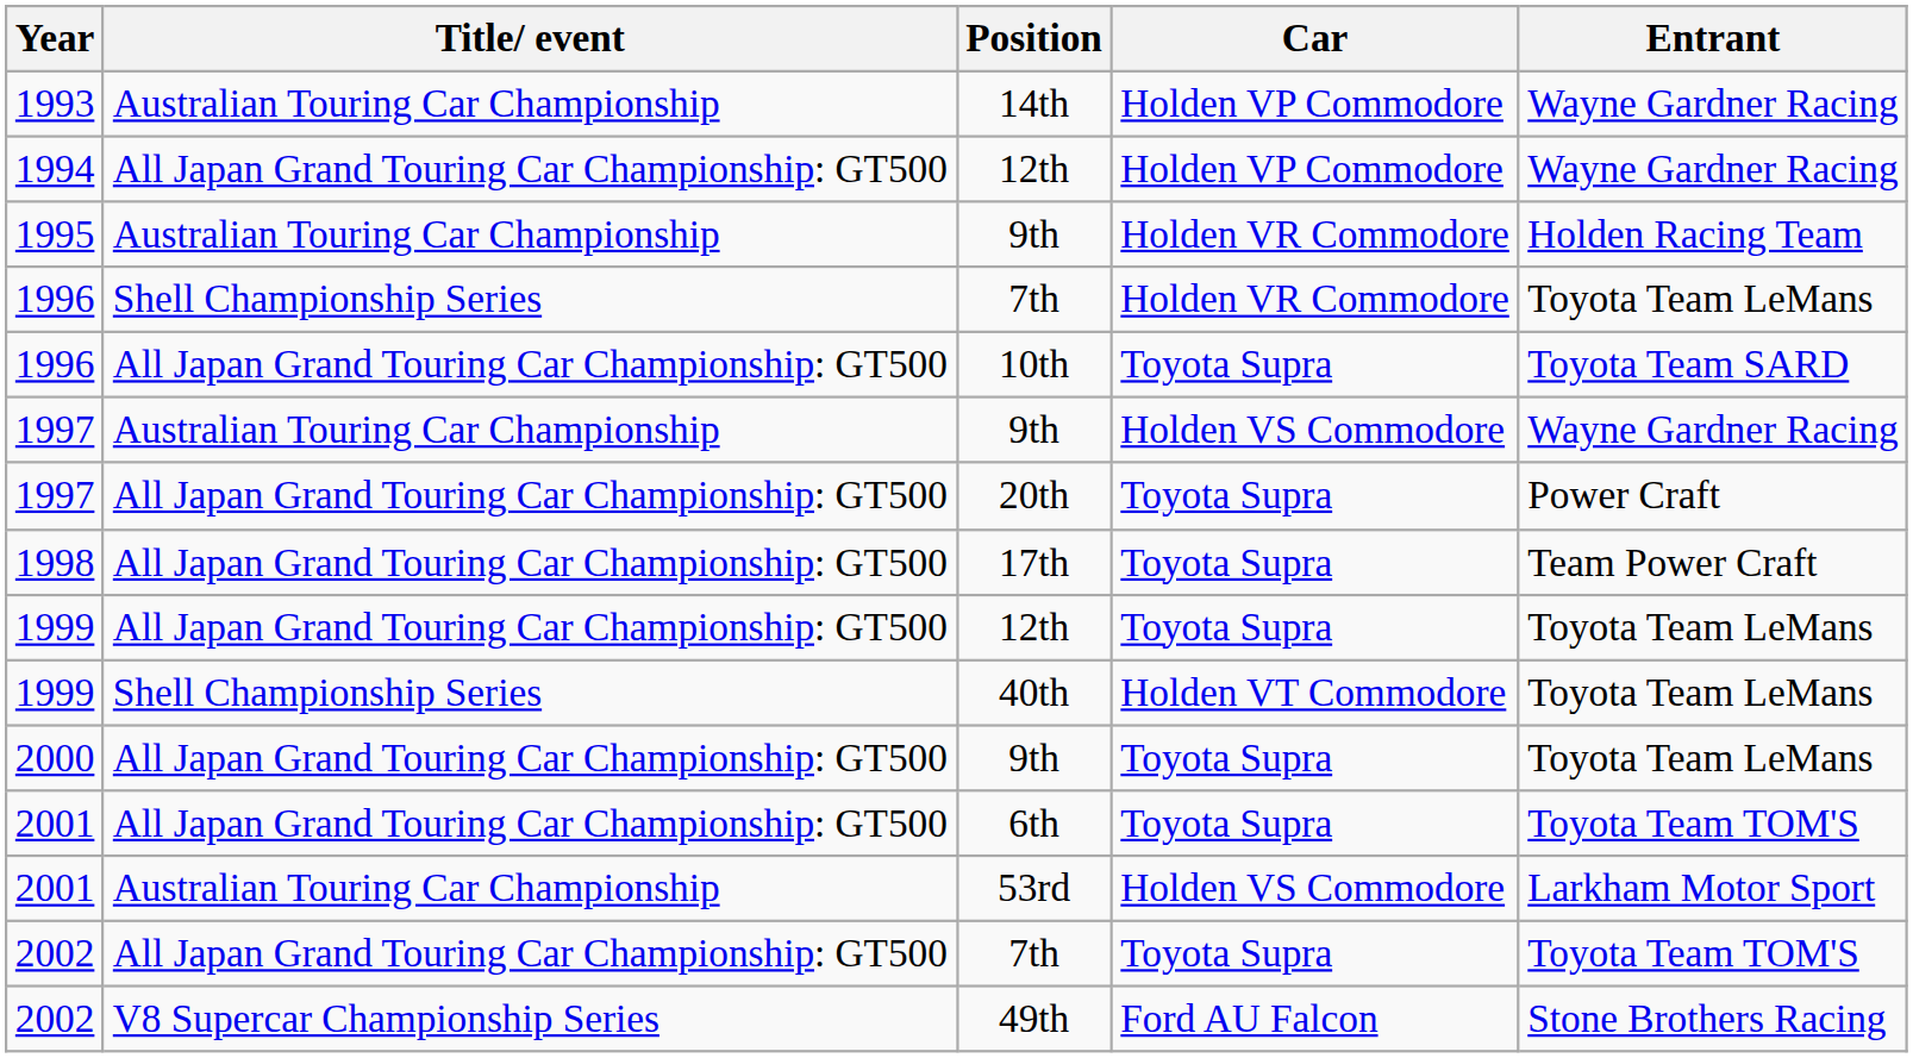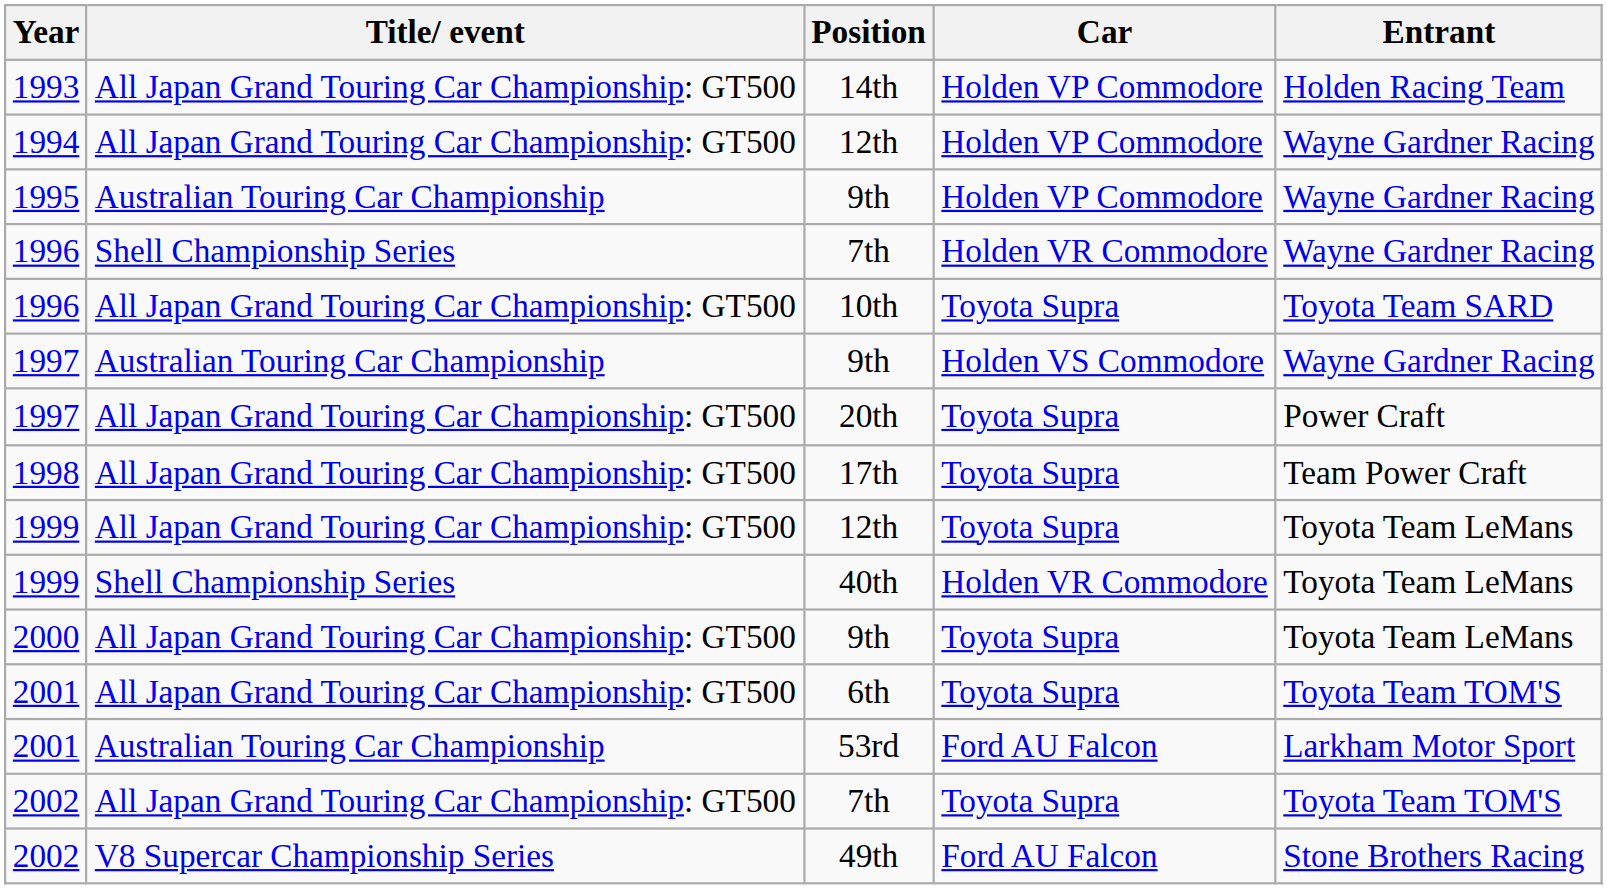 <table class="wikitable" style="font-size: 95%;">
 <tr>
 <th>Year</th>
 <th>Title/ event</th>
 <th>Position</th>
 <th>Car</th>
 <th>Entrant</th>
 </tr>
 <tr>
 <td><a href='#'>1993</a></td>
-<td><a href='#'>Australian Touring Car Championship</a></td>
+<td><a href='#'>All Japan Grand Touring Car Championship</a>: GT500</td>
 <td align="center">14th</td>
 <td><a href='#'>Holden VP Commodore</a></td>
-<td><a href='#'>Wayne Gardner Racing</a></td>
+<td><a href='#'>Holden Racing Team</a></td>
 </tr>
 <tr>
 <td><a href='#'>1994</a></td>
 <td><a href='#'>All Japan Grand Touring Car Championship</a>: GT500</td>
 <td align="center">12th</td>
 <td><a href='#'>Holden VP Commodore</a></td>
 <td><a href='#'>Wayne Gardner Racing</a></td>
 </tr>
 <tr>
 <td><a href='#'>1995</a></td>
 <td><a href='#'>Australian Touring Car Championship</a></td>
 <td align="center">9th</td>
-<td><a href='#'>Holden VR Commodore</a></td>
-<td><a href='#'>Holden Racing Team</a></td>
+<td><a href='#'>Holden VP Commodore</a></td>
+<td><a href='#'>Wayne Gardner Racing</a></td>
 </tr>
 <tr>
 <td><a href='#'>1996</a></td>
 <td><a href='#'>Shell Championship Series</a></td>
 <td align="center">7th</td>
 <td><a href='#'>Holden VR Commodore</a></td>
-<td>Toyota Team LeMans</td>
+<td><a href='#'>Wayne Gardner Racing</a></td>
 </tr>
 <tr>
 <td><a href='#'>1996</a></td>
 <td><a href='#'>All Japan Grand Touring Car Championship</a>: GT500</td>
 <td align="center">10th</td>
 <td><a href='#'>Toyota Supra</a></td>
 <td><a href='#'>Toyota Team SARD</a></td>
 </tr>
 <tr>
 <td><a href='#'>1997</a></td>
 <td><a href='#'>Australian Touring Car Championship</a></td>
 <td align="center">9th</td>
 <td><a href='#'>Holden VS Commodore</a></td>
 <td><a href='#'>Wayne Gardner Racing</a></td>
 </tr>
 <tr>
 <td><a href='#'>1997</a></td>
 <td><a href='#'>All Japan Grand Touring Car Championship</a>: GT500</td>
 <td align="center">20th</td>
 <td><a href='#'>Toyota Supra</a></td>
 <td>Power Craft</td>
 </tr>
 <tr>
 <td><a href='#'>1998</a></td>
 <td><a href='#'>All Japan Grand Touring Car Championship</a>: GT500</td>
 <td align="center">17th</td>
 <td><a href='#'>Toyota Supra</a></td>
 <td>Team Power Craft</td>
 </tr>
 <tr>
 <td><a href='#'>1999</a></td>
 <td><a href='#'>All Japan Grand Touring Car Championship</a>: GT500</td>
 <td align="center">12th</td>
 <td><a href='#'>Toyota Supra</a></td>
 <td>Toyota Team LeMans</td>
 </tr>
 <tr>
 <td><a href='#'>1999</a></td>
 <td><a href='#'>Shell Championship Series</a></td>
 <td align="center">40th</td>
-<td><a href='#'>Holden VT Commodore</a></td>
+<td><a href='#'>Holden VR Commodore</a></td>
 <td>Toyota Team LeMans</td>
 </tr>
 <tr>
 <td><a href='#'>2000</a></td>
 <td><a href='#'>All Japan Grand Touring Car Championship</a>: GT500</td>
 <td align="center">9th</td>
 <td><a href='#'>Toyota Supra</a></td>
 <td>Toyota Team LeMans</td>
 </tr>
 <tr>
 <td><a href='#'>2001</a></td>
 <td><a href='#'>All Japan Grand Touring Car Championship</a>: GT500</td>
 <td align="center">6th</td>
 <td><a href='#'>Toyota Supra</a></td>
 <td><a href='#'>Toyota Team TOM'S</a></td>
 </tr>
 <tr>
 <td><a href='#'>2001</a></td>
 <td><a href='#'>Australian Touring Car Championship</a></td>
 <td align="center">53rd</td>
-<td><a href='#'>Holden VS Commodore</a></td>
+<td><a href='#'>Ford AU Falcon</a></td>
 <td><a href='#'>Larkham Motor Sport</a></td>
 </tr>
 <tr>
 <td><a href='#'>2002</a></td>
 <td><a href='#'>All Japan Grand Touring Car Championship</a>: GT500</td>
 <td align="center">7th</td>
 <td><a href='#'>Toyota Supra</a></td>
 <td><a href='#'>Toyota Team TOM'S</a></td>
 </tr>
 <tr>
 <td><a href='#'>2002</a></td>
 <td><a href='#'>V8 Supercar Championship Series</a></td>
 <td align="center">49th</td>
 <td><a href='#'>Ford AU Falcon</a></td>
 <td><a href='#'>Stone Brothers Racing</a></td>
 </tr>
 </table>
